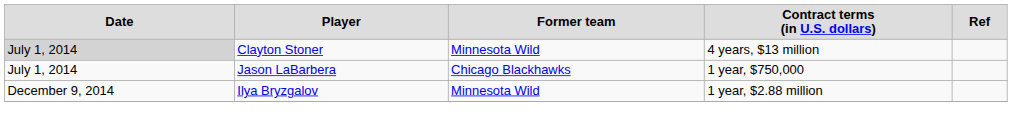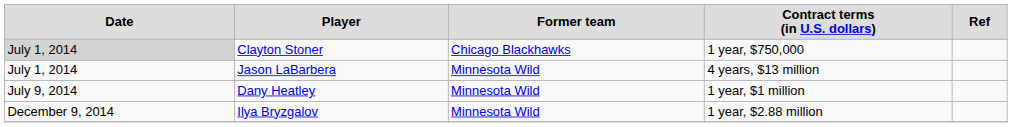 <table class="wikitable" width=98%>
 <tr align="center" bgcolor="#dddddd">
 <td><strong>Date</strong></td>
 <td><strong>Player</strong></td>
 <td><strong>Former team</strong></td>
 <td><strong>Contract terms</strong><br><strong>(in <a href='#'>U.S. dollars</a>)</strong></td>
 <td><strong>Ref</strong></td>
 </tr>
 <tr>
 <td style="background: lightgrey;">July 1, 2014</td>
 <td><a href='#'>Clayton Stoner</a></td>
+<td><a href='#'>Chicago Blackhawks</a></td>
+<td>1 year, $750,000</td>
+<td></td>
+</tr>
+<tr>
+<td>July 1, 2014</td>
+<td><a href='#'>Jason LaBarbera</a></td>
 <td><a href='#'>Minnesota Wild</a></td>
 <td>4 years, $13 million</td>
 <td></td>
 </tr>
 <tr>
-<td>July 1, 2014</td>
-<td><a href='#'>Jason LaBarbera</a></td>
-<td><a href='#'>Chicago Blackhawks</a></td>
-<td>1 year, $750,000</td>
+<td>July 9, 2014</td>
+<td><a href='#'>Dany Heatley</a></td>
+<td><a href='#'>Minnesota Wild</a></td>
+<td>1 year, $1 million</td>
 <td></td>
 </tr>
 <tr>
 <td>December 9, 2014</td>
 <td><a href='#'>Ilya Bryzgalov</a></td>
 <td><a href='#'>Minnesota Wild</a></td>
 <td>1 year, $2.88 million</td>
 <td></td>
 </tr>
 <tr>
 </tr>
 </table>
